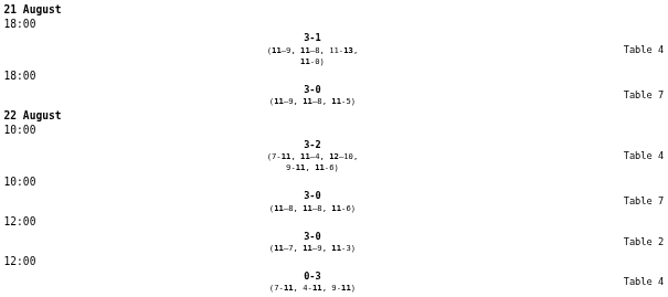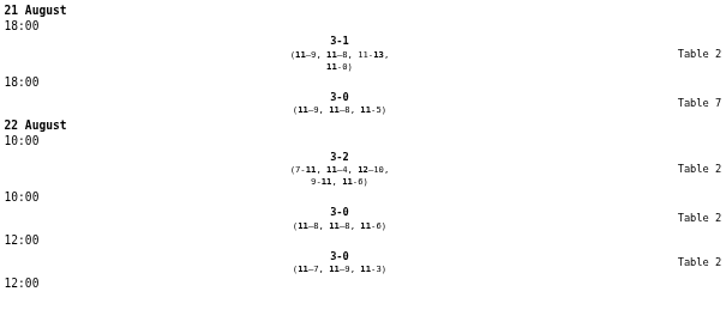 <table style="width:100%;" cellspacing="1">
 <tr>
 <th width=25%></th>
 <th width=10%></th>
 <th width=25%></th>
 </tr>
 <tr>
 <td><strong>21 August</strong></td>
 </tr>
 <tr>
 <td>18:00</td>
 </tr>
 <tr style=font-size:90%>
 <td align=right><strong></strong></td>
 <td align=center><strong> 3-1 </strong><br><small>(<strong>11</strong>–9, <strong>11</strong>–8, 11-<strong>13</strong>, <strong>11</strong>-0)</small></td>
 <td></td>
-<td>Table 4</td>
+<td>Table 2</td>
 </tr>
 <tr>
 <td>18:00</td>
 </tr>
 <tr style=font-size:90%>
 <td align=right><strong></strong></td>
 <td align=center><strong> 3-0 </strong><br><small>(<strong>11</strong>–9, <strong>11</strong>–8, <strong>11</strong>-5)</small></td>
 <td></td>
 <td>Table 7</td>
 </tr>
 <tr>
 <td><strong>22 August</strong></td>
 </tr>
 <tr>
 <td>10:00</td>
 </tr>
 <tr style=font-size:90%>
 <td align=right><strong></strong></td>
 <td align=center><strong> 3-2 </strong><br><small>(7-<strong>11</strong>, <strong>11</strong>–4, <strong>12</strong>–10, 9-<strong>11</strong>, <strong>11</strong>-6)</small></td>
 <td></td>
-<td>Table 4</td>
+<td>Table 2</td>
 </tr>
 <tr>
 <td>10:00</td>
 </tr>
 <tr style=font-size:90%>
 <td align=right><strong></strong></td>
 <td align=center><strong> 3-0 </strong><br><small>(<strong>11</strong>–8, <strong>11</strong>–8, <strong>11</strong>-6)</small></td>
 <td></td>
-<td>Table 7</td>
+<td>Table 2</td>
 </tr>
 <tr>
 <td>12:00</td>
 </tr>
 <tr style=font-size:90%>
 <td align=right><strong></strong></td>
 <td align=center><strong> 3-0 </strong><br><small>(<strong>11</strong>–7, <strong>11</strong>–9, <strong>11</strong>-3)</small></td>
 <td></td>
 <td>Table 2</td>
 </tr>
 <tr>
 <td>12:00</td>
 </tr>
-<tr style=font-size:90%>
-<td align=right></td>
-<td align=center><strong> 0-3 </strong><br><small>(7-<strong>11</strong>, 4-<strong>11</strong>, 9-<strong>11</strong>)</small></td>
-<td><strong></strong></td>
-<td>Table 4</td>
-</tr>
 </table>
